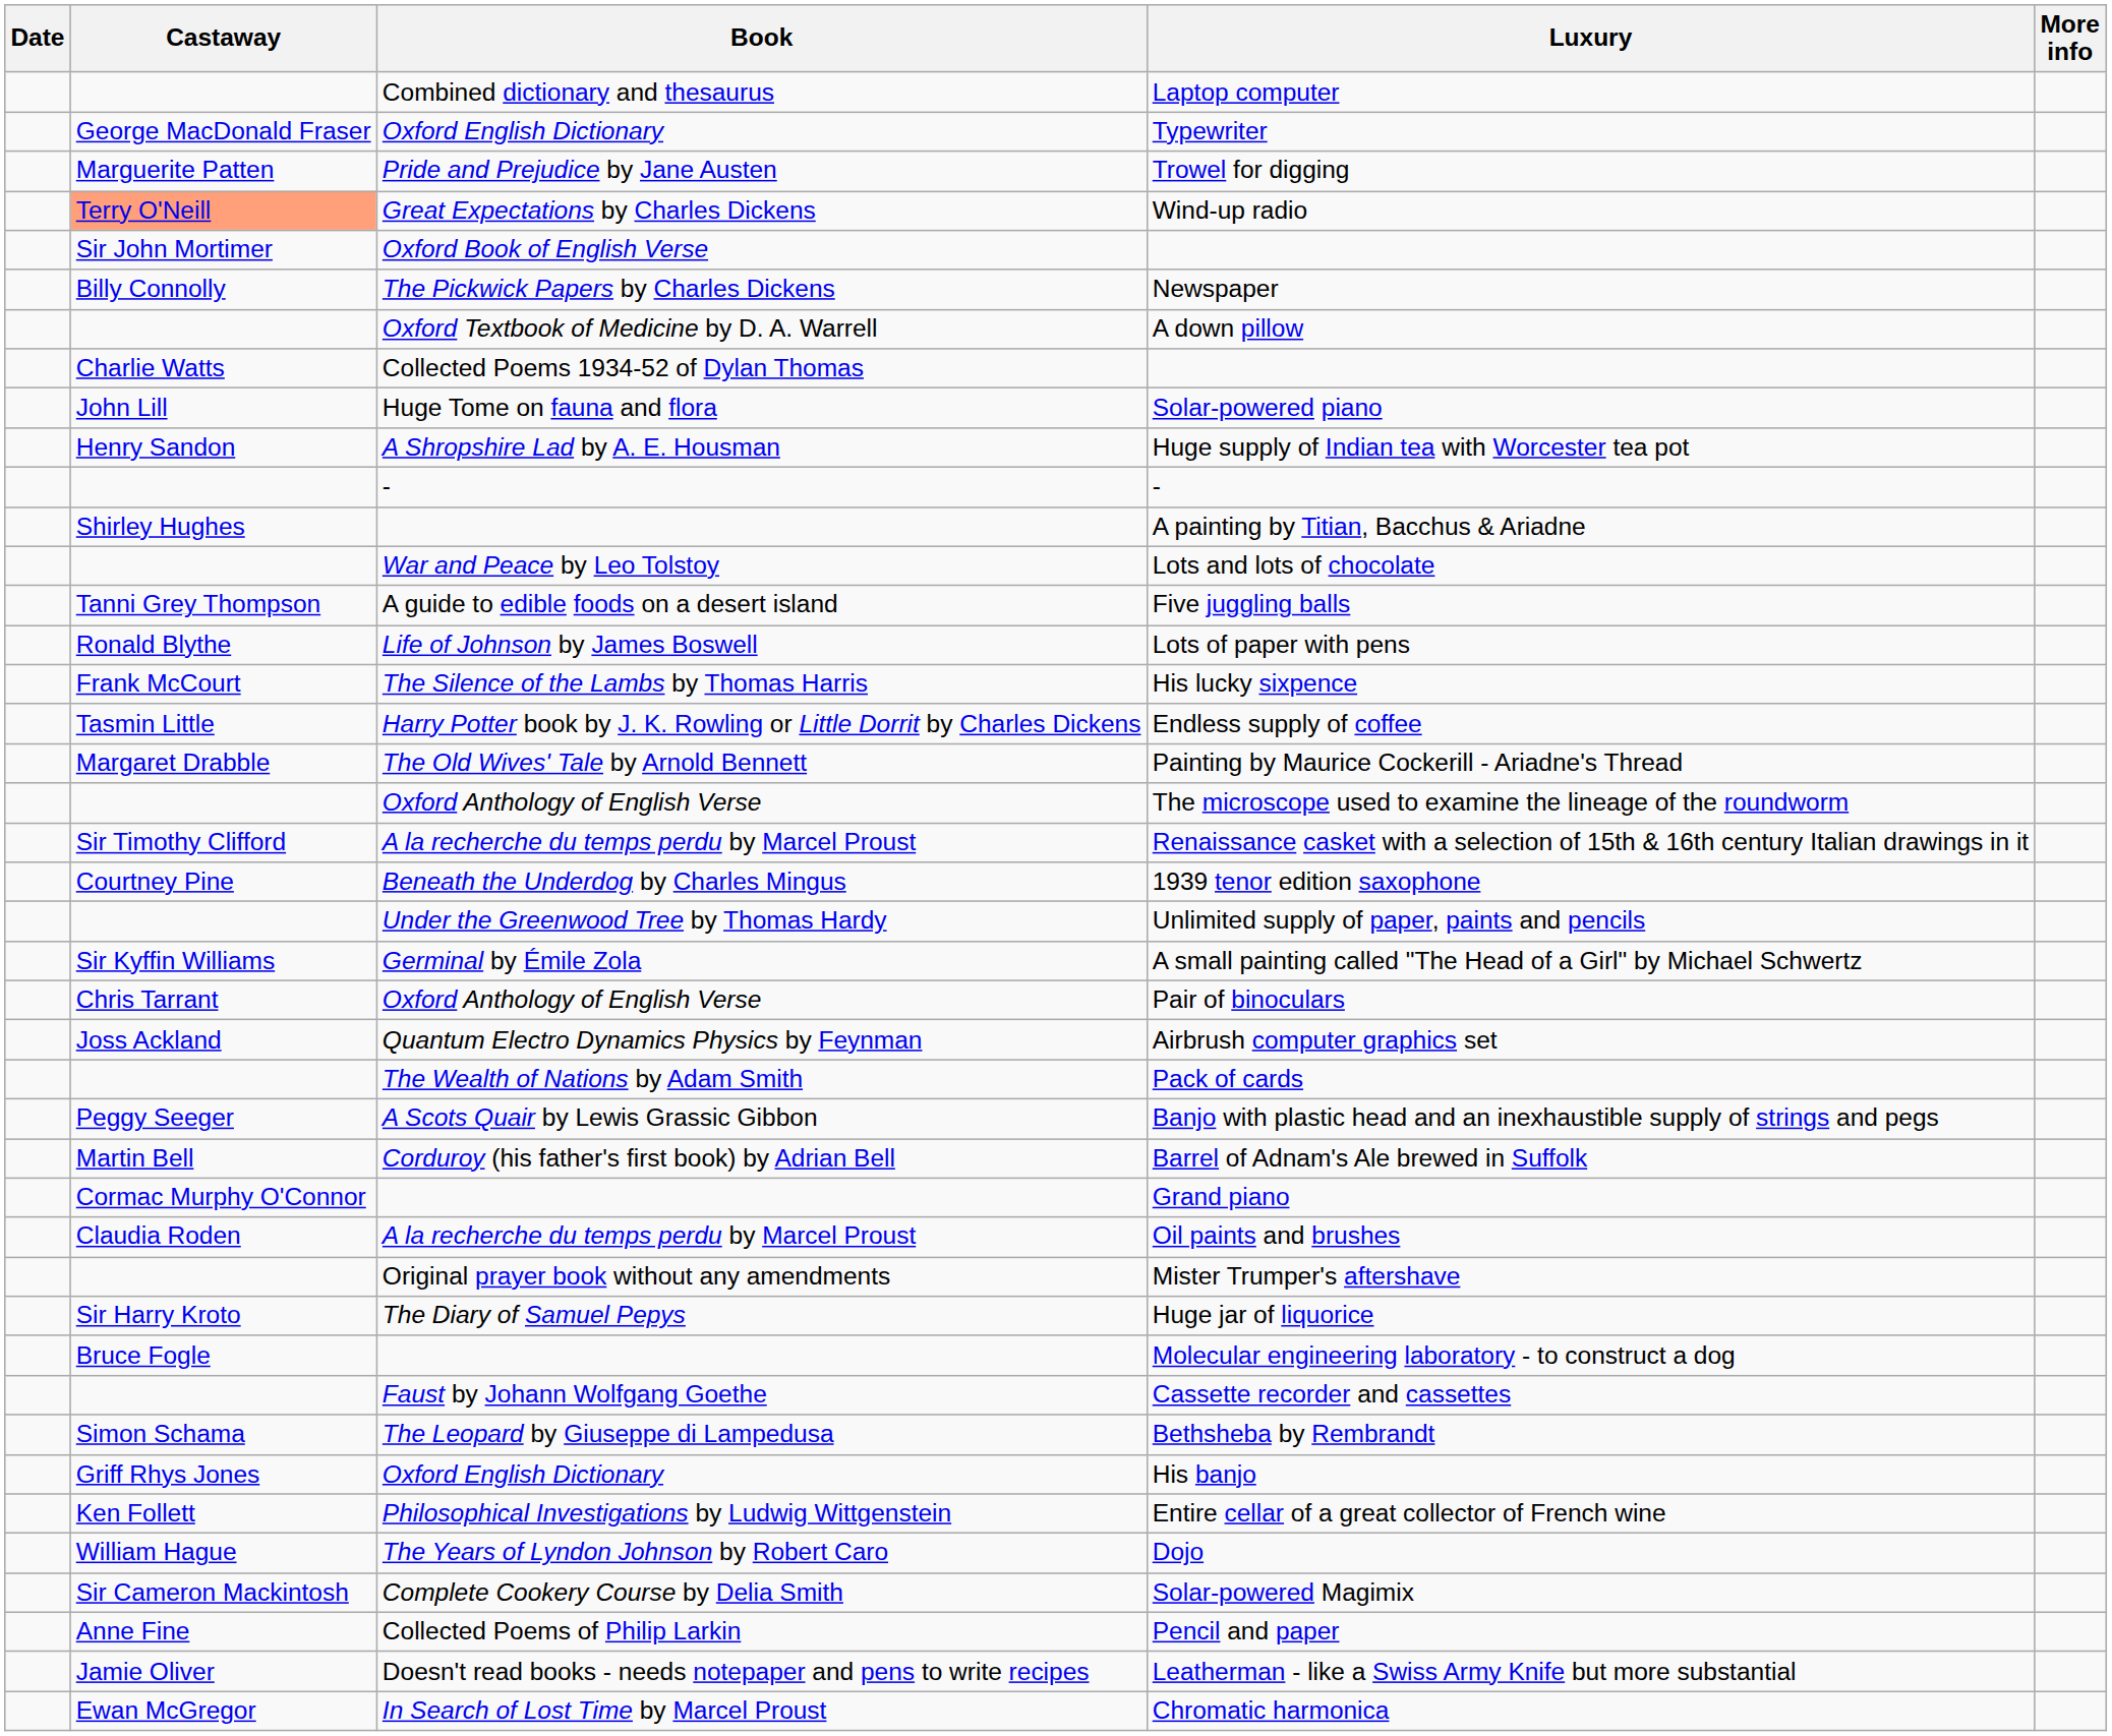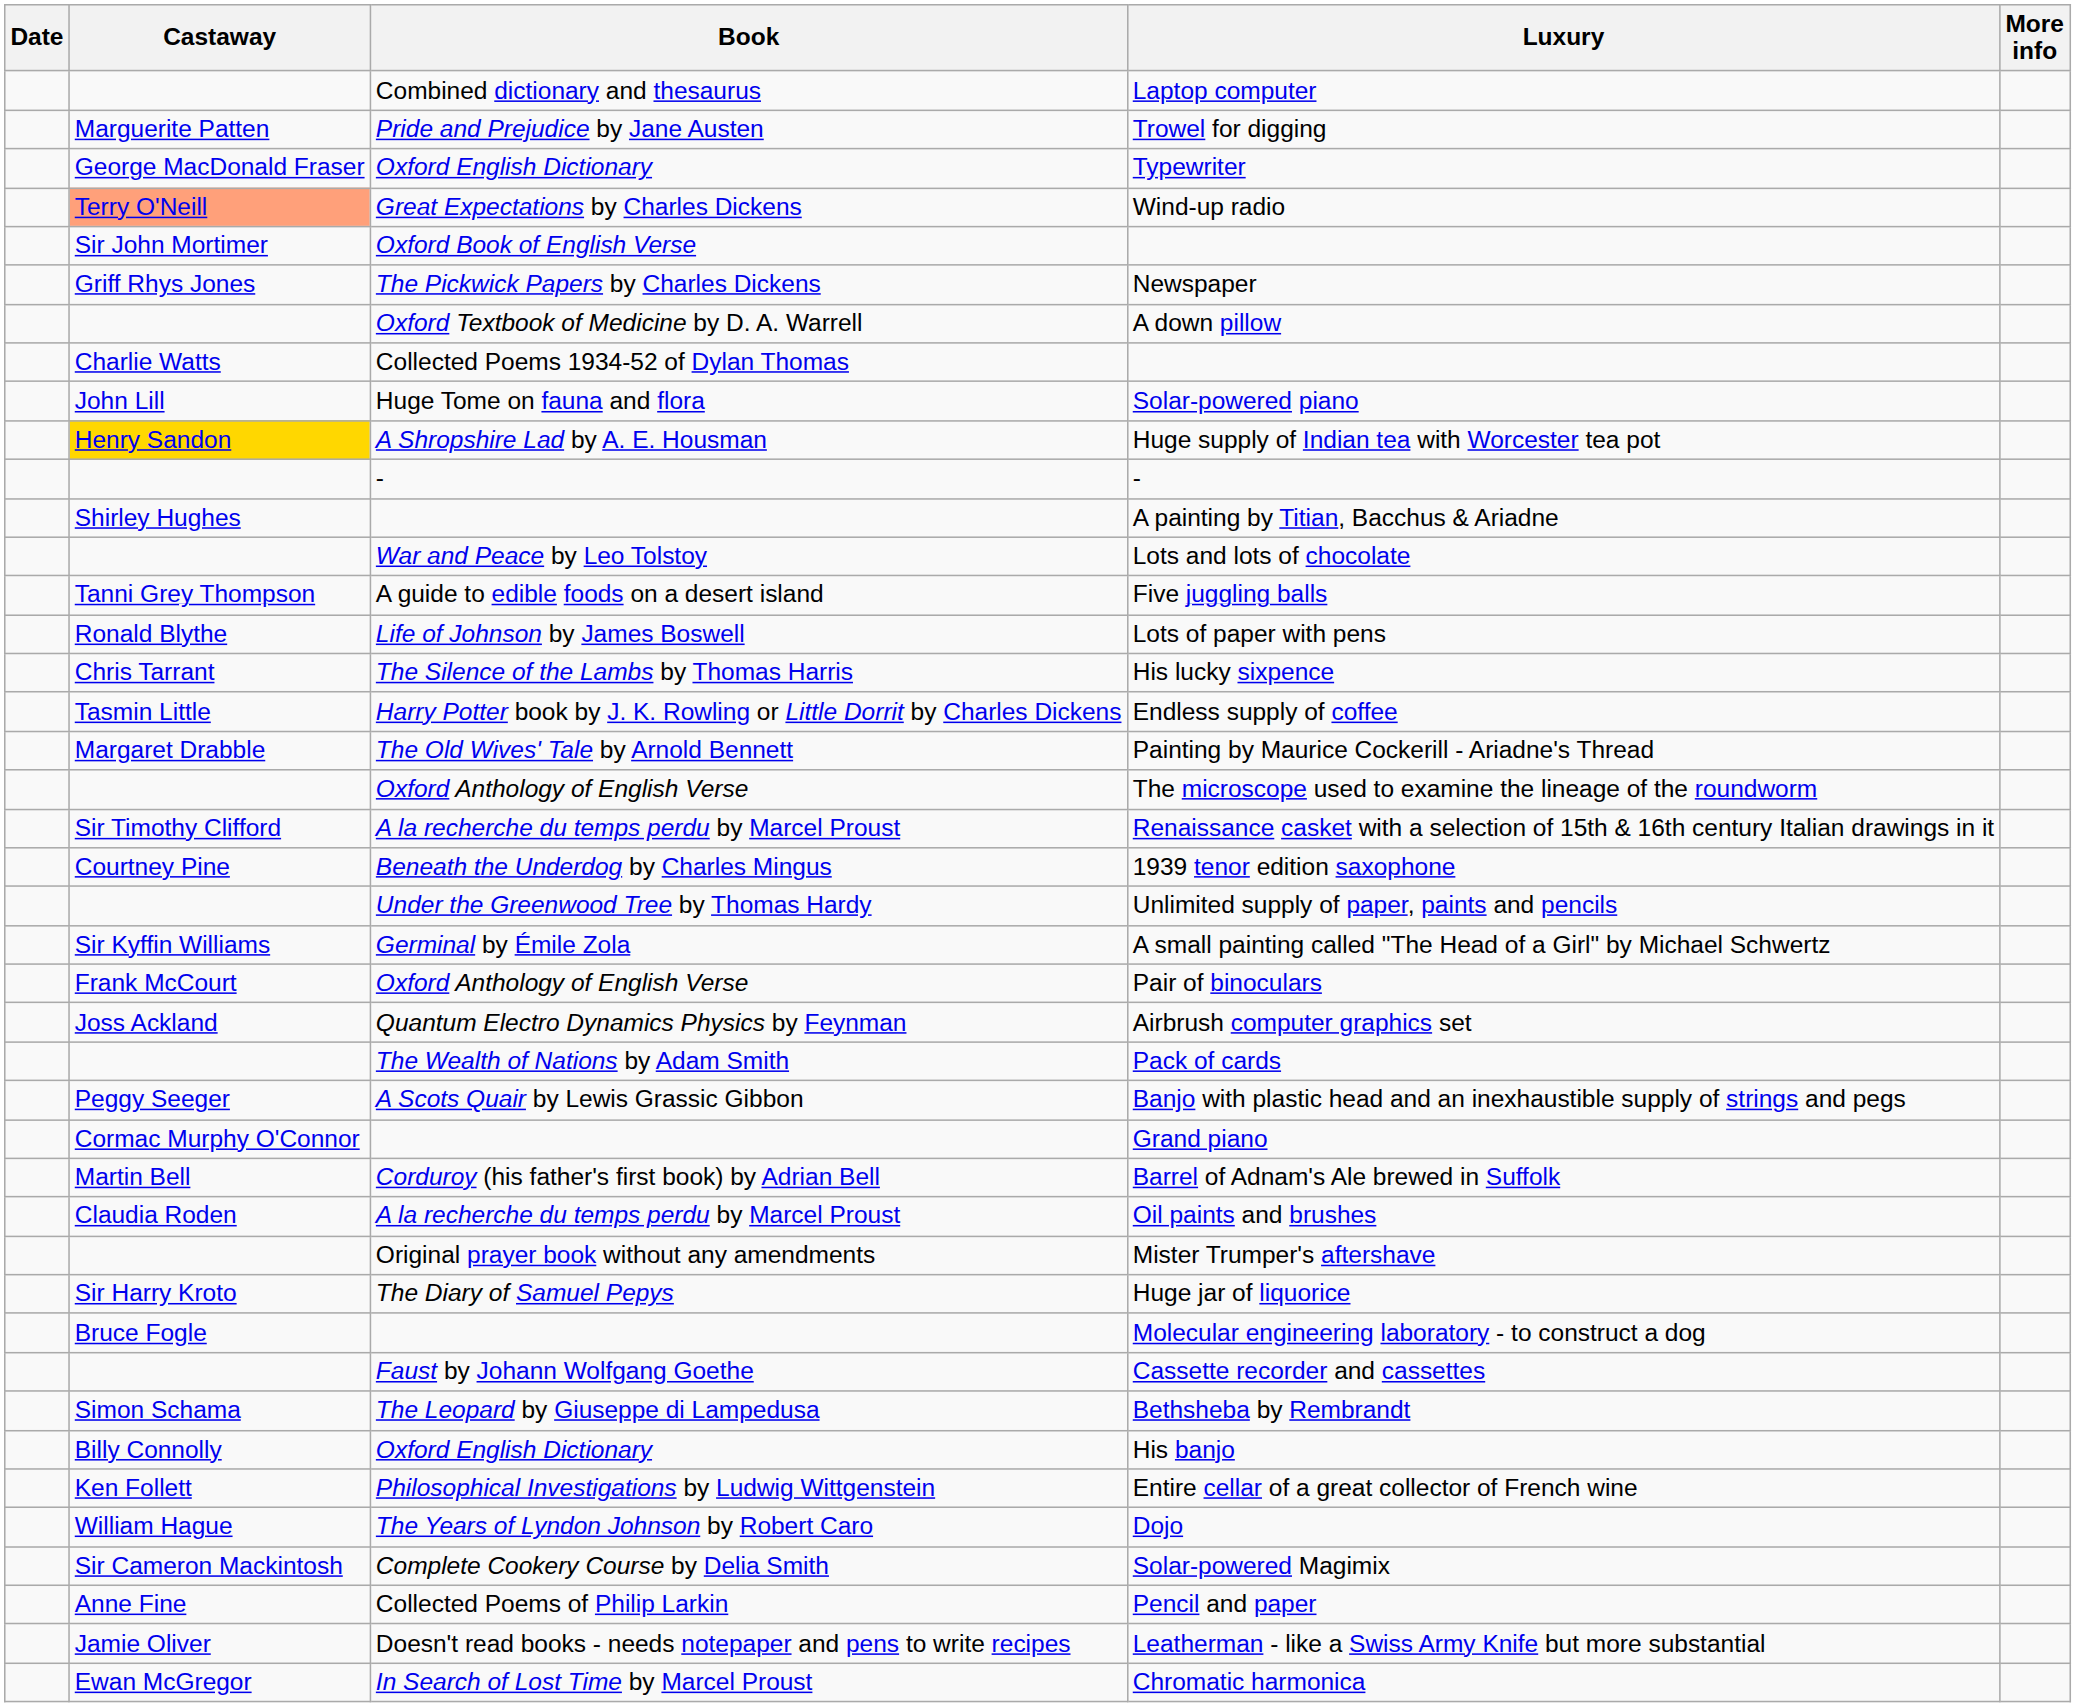 <table class="wikitable sortable">
 <tr>
 <th>Date</th>
 <th>Castaway</th>
 <th>Book</th>
 <th>Luxury</th>
 <th class="unsortable">More<br>info</th>
 </tr>
 <tr>
 <td></td>
 <td></td>
 <td>Combined <a href='#'>dictionary</a> and <a href='#'>thesaurus</a></td>
 <td><a href='#'>Laptop computer</a></td>
 <td></td>
 </tr>
 <tr>
 <td></td>
-<td><a href='#'>George MacDonald Fraser</a></td>
-<td><em><a href='#'>Oxford English Dictionary</a></em></td>
-<td><a href='#'>Typewriter</a></td>
+<td><a href='#'>Marguerite Patten</a></td>
+<td><em><a href='#'>Pride and Prejudice</a></em> by <a href='#'>Jane Austen</a></td>
+<td><a href='#'>Trowel</a> for digging</td>
 <td></td>
 </tr>
 <tr>
 <td></td>
-<td><a href='#'>Marguerite Patten</a></td>
-<td><em><a href='#'>Pride and Prejudice</a></em> by <a href='#'>Jane Austen</a></td>
-<td><a href='#'>Trowel</a> for digging</td>
+<td><a href='#'>George MacDonald Fraser</a></td>
+<td><em><a href='#'>Oxford English Dictionary</a></em></td>
+<td><a href='#'>Typewriter</a></td>
 <td></td>
 </tr>
 <tr>
 <td></td>
 <td style="background: lightsalmon;"><a href='#'>Terry O'Neill</a></td>
 <td><em><a href='#'>Great Expectations</a></em> by <a href='#'>Charles Dickens</a></td>
 <td>Wind-up radio</td>
 <td></td>
 </tr>
 <tr>
 <td></td>
 <td><a href='#'>Sir John Mortimer</a></td>
 <td><em><a href='#'>Oxford Book of English Verse</a></em></td>
 <td></td>
 <td></td>
 </tr>
 <tr>
 <td></td>
-<td><a href='#'>Billy Connolly</a></td>
+<td><a href='#'>Griff Rhys Jones</a></td>
 <td><em><a href='#'>The Pickwick Papers</a></em> by <a href='#'>Charles Dickens</a></td>
 <td>Newspaper</td>
 <td></td>
 </tr>
 <tr>
 <td></td>
 <td></td>
 <td><em><a href='#'>Oxford</a> Textbook of Medicine</em> by D. A. Warrell</td>
 <td>A down <a href='#'>pillow</a></td>
 <td></td>
 </tr>
 <tr>
 <td></td>
 <td><a href='#'>Charlie Watts</a></td>
 <td>Collected Poems 1934-52 of <a href='#'>Dylan Thomas</a></td>
 <td></td>
 <td></td>
 </tr>
 <tr>
 <td></td>
 <td><a href='#'>John Lill</a></td>
 <td>Huge Tome on <a href='#'>fauna</a> and <a href='#'>flora</a></td>
 <td><a href='#'>Solar-powered</a> <a href='#'>piano</a></td>
 <td></td>
 </tr>
 <tr>
 <td></td>
-<td><a href='#'>Henry Sandon</a></td>
+<td style="background: gold;"><a href='#'>Henry Sandon</a></td>
 <td><em><a href='#'>A Shropshire Lad</a></em> by <a href='#'>A. E. Housman</a></td>
 <td>Huge supply of <a href='#'>Indian tea</a> with <a href='#'>Worcester</a> tea pot</td>
 <td></td>
 </tr>
 <tr>
 <td></td>
 <td></td>
 <td>-</td>
 <td>-</td>
 <td></td>
 </tr>
 <tr>
 <td></td>
 <td><a href='#'>Shirley Hughes</a></td>
 <td></td>
 <td>A painting by <a href='#'>Titian</a>, Bacchus & Ariadne</td>
 <td></td>
 </tr>
 <tr>
 <td></td>
 <td></td>
 <td><em><a href='#'>War and Peace</a></em> by <a href='#'>Leo Tolstoy</a></td>
 <td>Lots and lots of <a href='#'>chocolate</a></td>
 <td></td>
 </tr>
 <tr>
 <td></td>
 <td><a href='#'>Tanni Grey Thompson</a></td>
 <td>A guide to <a href='#'>edible</a> <a href='#'>foods</a> on a desert island</td>
 <td>Five <a href='#'>juggling balls</a></td>
 <td></td>
 </tr>
 <tr>
 <td></td>
 <td><a href='#'>Ronald Blythe</a></td>
 <td><em><a href='#'>Life of Johnson</a></em> by <a href='#'>James Boswell</a></td>
 <td>Lots of paper with pens</td>
 <td></td>
 </tr>
 <tr>
 <td></td>
-<td><a href='#'>Frank McCourt</a></td>
+<td><a href='#'>Chris Tarrant</a></td>
 <td><em><a href='#'>The Silence of the Lambs</a></em> by <a href='#'>Thomas Harris</a></td>
 <td>His lucky <a href='#'>sixpence</a></td>
 <td></td>
 </tr>
 <tr>
 <td></td>
 <td><a href='#'>Tasmin Little</a></td>
 <td><em><a href='#'>Harry Potter</a></em> book by <a href='#'>J. K. Rowling</a> or <em><a href='#'>Little Dorrit</a></em> by <a href='#'>Charles Dickens</a></td>
 <td>Endless supply of <a href='#'>coffee</a></td>
 <td></td>
 </tr>
 <tr>
 <td></td>
 <td><a href='#'>Margaret Drabble</a></td>
 <td><em><a href='#'>The Old Wives' Tale</a></em> by <a href='#'>Arnold Bennett</a></td>
 <td>Painting by Maurice Cockerill - Ariadne's Thread</td>
 <td></td>
 </tr>
 <tr>
 <td></td>
 <td></td>
 <td><em><a href='#'>Oxford</a> Anthology of English Verse</em></td>
 <td>The <a href='#'>microscope</a> used to examine the lineage of the <a href='#'>roundworm</a></td>
 <td></td>
 </tr>
 <tr>
 <td></td>
 <td><a href='#'>Sir Timothy Clifford</a></td>
 <td><em><a href='#'>A la recherche du temps perdu</a></em> by <a href='#'>Marcel Proust</a></td>
 <td><a href='#'>Renaissance</a> <a href='#'>casket</a> with a selection of 15th & 16th century Italian drawings in it</td>
 <td></td>
 </tr>
 <tr>
 <td></td>
 <td><a href='#'>Courtney Pine</a></td>
 <td><em><a href='#'>Beneath the Underdog</a></em> by <a href='#'>Charles Mingus</a></td>
 <td>1939 <a href='#'>tenor</a> edition <a href='#'>saxophone</a></td>
 <td></td>
 </tr>
 <tr>
 <td></td>
 <td></td>
 <td><em><a href='#'>Under the Greenwood Tree</a></em> by <a href='#'>Thomas Hardy</a></td>
 <td>Unlimited supply of <a href='#'>paper</a>, <a href='#'>paints</a> and <a href='#'>pencils</a></td>
 <td></td>
 </tr>
 <tr>
 <td></td>
 <td><a href='#'>Sir Kyffin Williams</a></td>
 <td><em><a href='#'>Germinal</a></em> by <a href='#'>Émile Zola</a></td>
 <td>A small painting called "The Head of a Girl" by Michael Schwertz</td>
 <td></td>
 </tr>
 <tr>
 <td></td>
-<td><a href='#'>Chris Tarrant</a></td>
+<td><a href='#'>Frank McCourt</a></td>
 <td><em><a href='#'>Oxford</a> Anthology of English Verse</em></td>
 <td>Pair of <a href='#'>binoculars</a></td>
 <td></td>
 </tr>
 <tr>
 <td></td>
 <td><a href='#'>Joss Ackland</a></td>
 <td><em>Quantum Electro Dynamics Physics</em> by <a href='#'>Feynman</a></td>
 <td>Airbrush <a href='#'>computer graphics</a> set</td>
 <td></td>
 </tr>
 <tr>
 <td></td>
 <td></td>
 <td><em><a href='#'>The Wealth of Nations</a></em> by <a href='#'>Adam Smith</a></td>
 <td><a href='#'>Pack of cards</a></td>
 <td></td>
 </tr>
 <tr>
 <td></td>
 <td><a href='#'>Peggy Seeger</a></td>
 <td><em><a href='#'>A Scots Quair</a></em> by Lewis Grassic Gibbon</td>
 <td><a href='#'>Banjo</a> with plastic head and an inexhaustible supply of <a href='#'>strings</a> and pegs</td>
 <td></td>
 </tr>
 <tr>
 <td></td>
-<td><a href='#'>Martin Bell</a></td>
-<td><em><a href='#'>Corduroy</a></em> (his father's first book) by <a href='#'>Adrian Bell</a></td>
-<td><a href='#'>Barrel</a> of Adnam's Ale brewed in <a href='#'>Suffolk</a></td>
+<td><a href='#'>Cormac Murphy O'Connor</a></td>
+<td></td>
+<td><a href='#'>Grand piano</a></td>
 <td></td>
 </tr>
 <tr>
 <td></td>
-<td><a href='#'>Cormac Murphy O'Connor</a></td>
-<td></td>
-<td><a href='#'>Grand piano</a></td>
+<td><a href='#'>Martin Bell</a></td>
+<td><em><a href='#'>Corduroy</a></em> (his father's first book) by <a href='#'>Adrian Bell</a></td>
+<td><a href='#'>Barrel</a> of Adnam's Ale brewed in <a href='#'>Suffolk</a></td>
 <td></td>
 </tr>
 <tr>
 <td></td>
 <td><a href='#'>Claudia Roden</a></td>
 <td><em><a href='#'>A la recherche du temps perdu</a></em> by <a href='#'>Marcel Proust</a></td>
 <td><a href='#'>Oil paints</a> and <a href='#'>brushes</a></td>
 <td></td>
 </tr>
 <tr>
 <td></td>
 <td></td>
 <td>Original <a href='#'>prayer book</a> without any amendments</td>
 <td>Mister Trumper's <a href='#'>aftershave</a></td>
 <td></td>
 </tr>
 <tr>
 <td></td>
 <td><a href='#'>Sir Harry Kroto</a></td>
 <td><em>The Diary of <a href='#'>Samuel Pepys</a></em></td>
 <td>Huge jar of <a href='#'>liquorice</a></td>
 <td></td>
 </tr>
 <tr>
 <td></td>
 <td><a href='#'>Bruce Fogle</a></td>
 <td></td>
 <td><a href='#'>Molecular engineering</a> <a href='#'>laboratory</a> - to construct a dog</td>
 <td></td>
 </tr>
 <tr>
 <td></td>
 <td></td>
 <td><em><a href='#'>Faust</a></em> by <a href='#'>Johann Wolfgang Goethe</a></td>
 <td><a href='#'>Cassette recorder</a> and <a href='#'>cassettes</a></td>
 <td></td>
 </tr>
 <tr>
 <td></td>
 <td><a href='#'>Simon Schama</a></td>
 <td><em><a href='#'>The Leopard</a></em> by <a href='#'>Giuseppe di Lampedusa</a></td>
 <td><a href='#'>Bethsheba</a> by <a href='#'>Rembrandt</a></td>
 <td></td>
 </tr>
 <tr>
 <td></td>
-<td><a href='#'>Griff Rhys Jones</a></td>
+<td><a href='#'>Billy Connolly</a></td>
 <td><em><a href='#'>Oxford English Dictionary</a></em></td>
 <td>His <a href='#'>banjo</a></td>
 <td></td>
 </tr>
 <tr>
 <td></td>
 <td><a href='#'>Ken Follett</a></td>
 <td><em><a href='#'>Philosophical Investigations</a></em> by <a href='#'>Ludwig Wittgenstein</a></td>
 <td>Entire <a href='#'>cellar</a> of a great collector of French wine</td>
 <td></td>
 </tr>
 <tr>
 <td></td>
 <td><a href='#'>William Hague</a></td>
 <td><em><a href='#'>The Years of Lyndon Johnson</a></em> by <a href='#'>Robert Caro</a></td>
 <td><a href='#'>Dojo</a></td>
 <td></td>
 </tr>
 <tr>
 <td></td>
 <td><a href='#'>Sir Cameron Mackintosh</a></td>
 <td><em>Complete Cookery Course</em> by <a href='#'>Delia Smith</a></td>
 <td><a href='#'>Solar-powered</a> Magimix</td>
 <td></td>
 </tr>
 <tr>
 <td></td>
 <td><a href='#'>Anne Fine</a></td>
 <td>Collected Poems of <a href='#'>Philip Larkin</a></td>
 <td><a href='#'>Pencil</a> and <a href='#'>paper</a></td>
 <td></td>
 </tr>
 <tr>
 <td></td>
 <td><a href='#'>Jamie Oliver</a></td>
 <td>Doesn't read books - needs <a href='#'>notepaper</a> and <a href='#'>pens</a> to write <a href='#'>recipes</a></td>
 <td><a href='#'>Leatherman</a> - like a <a href='#'>Swiss Army Knife</a> but more substantial</td>
 <td></td>
 </tr>
 <tr>
 <td></td>
 <td><a href='#'>Ewan McGregor</a></td>
 <td><em><a href='#'>In Search of Lost Time</a></em> by <a href='#'>Marcel Proust</a></td>
 <td><a href='#'>Chromatic harmonica</a></td>
 <td></td>
 </tr>
 </table>
